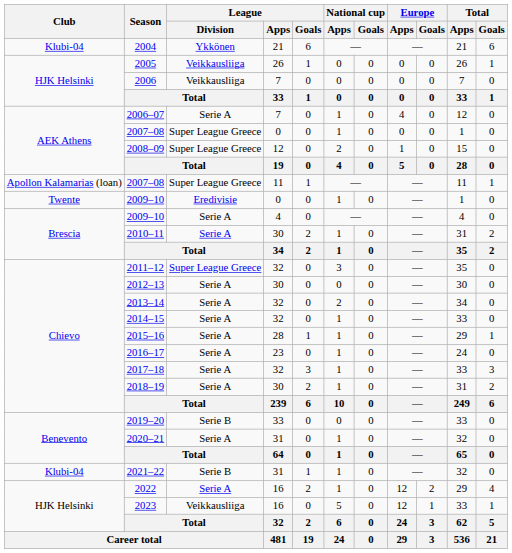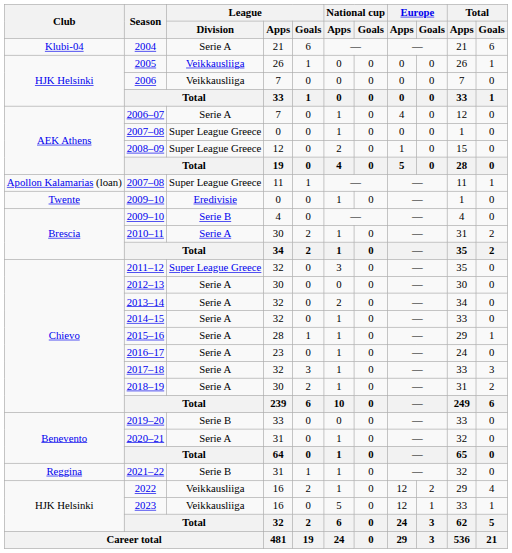 <table class="wikitable" style="text-align:center">
 <tr>
 <th rowspan="2">Club</th>
 <th rowspan="2">Season</th>
 <th colspan="3">League</th>
 <th colspan="2">National cup</th>
 <th colspan="2"><a href='#'>Europe</a></th>
 <th colspan="2">Total</th>
 </tr>
 <tr>
 <th>Division</th>
 <th>Apps</th>
 <th>Goals</th>
 <th>Apps</th>
 <th>Goals</th>
 <th>Apps</th>
 <th>Goals</th>
 <th>Apps</th>
 <th>Goals</th>
 </tr>
 <tr>
 <td><a href='#'>Klubi-04</a></td>
 <td><a href='#'>2004</a></td>
-<td><a href='#'>Ykkönen</a></td>
+<td>Serie A</td>
 <td>21</td>
 <td>6</td>
 <td colspan="2">—</td>
 <td colspan="2">—</td>
 <td>21</td>
 <td>6</td>
 </tr>
 <tr>
 <td rowspan="3"><a href='#'>HJK Helsinki</a></td>
 <td><a href='#'>2005</a></td>
 <td><a href='#'>Veikkausliiga</a></td>
 <td>26</td>
 <td>1</td>
 <td>0</td>
 <td>0</td>
 <td>0</td>
 <td>0</td>
 <td>26</td>
 <td>1</td>
 </tr>
 <tr>
 <td><a href='#'>2006</a></td>
 <td>Veikkausliiga</td>
 <td>7</td>
 <td>0</td>
 <td>0</td>
 <td>0</td>
 <td>0</td>
 <td>0</td>
 <td>7</td>
 <td>0</td>
 </tr>
 <tr>
 <th colspan="2">Total</th>
 <th>33</th>
 <th>1</th>
 <th>0</th>
 <th>0</th>
 <th>0</th>
 <th>0</th>
 <th>33</th>
 <th>1</th>
 </tr>
 <tr>
 <td rowspan="4"><a href='#'>AEK Athens</a></td>
 <td><a href='#'>2006–07</a></td>
 <td>Serie A</td>
 <td>7</td>
 <td>0</td>
 <td>1</td>
 <td>0</td>
 <td>4</td>
 <td>0</td>
 <td>12</td>
 <td>0</td>
 </tr>
 <tr>
 <td><a href='#'>2007–08</a></td>
 <td>Super League Greece</td>
 <td>0</td>
 <td>0</td>
 <td>1</td>
 <td>0</td>
 <td>0</td>
 <td>0</td>
 <td>1</td>
 <td>0</td>
 </tr>
 <tr>
 <td><a href='#'>2008–09</a></td>
 <td>Super League Greece</td>
 <td>12</td>
 <td>0</td>
 <td>2</td>
 <td>0</td>
 <td>1</td>
 <td>0</td>
 <td>15</td>
 <td>0</td>
 </tr>
 <tr>
 <th colspan="2">Total</th>
 <th>19</th>
 <th>0</th>
 <th>4</th>
 <th>0</th>
 <th>5</th>
 <th>0</th>
 <th>28</th>
 <th>0</th>
 </tr>
 <tr>
 <td><a href='#'>Apollon Kalamarias</a> (loan)</td>
 <td><a href='#'>2007–08</a></td>
 <td>Super League Greece</td>
 <td>11</td>
 <td>1</td>
 <td colspan="2">—</td>
 <td colspan="2">—</td>
 <td>11</td>
 <td>1</td>
 </tr>
 <tr>
 <td><a href='#'>Twente</a></td>
 <td><a href='#'>2009–10</a></td>
 <td><a href='#'>Eredivisie</a></td>
 <td>0</td>
 <td>0</td>
 <td>1</td>
 <td>0</td>
 <td colspan=2>—</td>
 <td>1</td>
 <td>0</td>
 </tr>
 <tr>
 <td rowspan="3"><a href='#'>Brescia</a></td>
 <td><a href='#'>2009–10</a></td>
-<td>Serie A</td>
+<td><a href='#'>Serie B</a></td>
 <td>4</td>
 <td>0</td>
 <td colspan="2">—</td>
 <td colspan="2">—</td>
 <td>4</td>
 <td>0</td>
 </tr>
 <tr>
 <td><a href='#'>2010–11</a></td>
 <td><a href='#'>Serie A</a></td>
 <td>30</td>
 <td>2</td>
 <td>1</td>
 <td>0</td>
 <td colspan="2">—</td>
 <td>31</td>
 <td>2</td>
 </tr>
 <tr>
 <th colspan="2">Total</th>
 <th>34</th>
 <th>2</th>
 <th>1</th>
 <th>0</th>
 <th colspan="2">—</th>
 <th>35</th>
 <th>2</th>
 </tr>
 <tr>
 <td rowspan="9"><a href='#'>Chievo</a></td>
 <td><a href='#'>2011–12</a></td>
 <td><a href='#'>Super League Greece</a></td>
 <td>32</td>
 <td>0</td>
 <td>3</td>
 <td>0</td>
 <td colspan="2">—</td>
 <td>35</td>
 <td>0</td>
 </tr>
 <tr>
 <td><a href='#'>2012–13</a></td>
 <td>Serie A</td>
 <td>30</td>
 <td>0</td>
 <td>0</td>
 <td>0</td>
 <td colspan="2">—</td>
 <td>30</td>
 <td>0</td>
 </tr>
 <tr>
 <td><a href='#'>2013–14</a></td>
 <td>Serie A</td>
 <td>32</td>
 <td>0</td>
 <td>2</td>
 <td>0</td>
 <td colspan="2">—</td>
 <td>34</td>
 <td>0</td>
 </tr>
 <tr>
 <td><a href='#'>2014–15</a></td>
 <td>Serie A</td>
 <td>32</td>
 <td>0</td>
 <td>1</td>
 <td>0</td>
 <td colspan="2">—</td>
 <td>33</td>
 <td>0</td>
 </tr>
 <tr>
 <td><a href='#'>2015–16</a></td>
 <td>Serie A</td>
 <td>28</td>
 <td>1</td>
 <td>1</td>
 <td>0</td>
 <td colspan="2">—</td>
 <td>29</td>
 <td>1</td>
 </tr>
 <tr>
 <td><a href='#'>2016–17</a></td>
 <td>Serie A</td>
 <td>23</td>
 <td>0</td>
 <td>1</td>
 <td>0</td>
 <td colspan="2">—</td>
 <td>24</td>
 <td>0</td>
 </tr>
 <tr>
 <td><a href='#'>2017–18</a></td>
 <td>Serie A</td>
 <td>32</td>
 <td>3</td>
 <td>1</td>
 <td>0</td>
 <td colspan="2">—</td>
 <td>33</td>
 <td>3</td>
 </tr>
 <tr>
 <td><a href='#'>2018–19</a></td>
 <td>Serie A</td>
 <td>30</td>
 <td>2</td>
 <td>1</td>
 <td>0</td>
 <td colspan="2">—</td>
 <td>31</td>
 <td>2</td>
 </tr>
 <tr>
 <th colspan="2">Total</th>
 <th>239</th>
 <th>6</th>
 <th>10</th>
 <th>0</th>
 <th colspan="2">—</th>
 <th>249</th>
 <th>6</th>
 </tr>
 <tr>
 <td rowspan="3"><a href='#'>Benevento</a></td>
 <td><a href='#'>2019–20</a></td>
 <td>Serie B</td>
 <td>33</td>
 <td>0</td>
 <td>0</td>
 <td>0</td>
 <td colspan="2">—</td>
 <td>33</td>
 <td>0</td>
 </tr>
 <tr>
 <td><a href='#'>2020–21</a></td>
 <td>Serie A</td>
 <td>31</td>
 <td>0</td>
 <td>1</td>
 <td>0</td>
 <td colspan="2">—</td>
 <td>32</td>
 <td>0</td>
 </tr>
 <tr>
 <th colspan="2">Total</th>
 <th>64</th>
 <th>0</th>
 <th>1</th>
 <th>0</th>
 <th colspan="2">—</th>
 <th>65</th>
 <th>0</th>
 </tr>
 <tr>
-<td><a href='#'>Klubi-04</a></td>
+<td><a href='#'>Reggina</a></td>
 <td><a href='#'>2021–22</a></td>
 <td>Serie B</td>
 <td>31</td>
 <td>1</td>
 <td>1</td>
 <td>0</td>
 <td colspan="2">—</td>
 <td>32</td>
 <td>0</td>
 </tr>
 <tr>
 <td rowspan="3">HJK Helsinki</td>
 <td><a href='#'>2022</a></td>
-<td><a href='#'>Serie A</a></td>
+<td>Veikkausliiga</td>
 <td>16</td>
 <td>2</td>
 <td>1</td>
 <td>0</td>
 <td>12</td>
 <td>2</td>
 <td>29</td>
 <td>4</td>
 </tr>
 <tr>
 <td><a href='#'>2023</a></td>
 <td>Veikkausliiga</td>
 <td>16</td>
 <td>0</td>
 <td>5</td>
 <td>0</td>
 <td>12</td>
 <td>1</td>
 <td>33</td>
 <td>1</td>
 </tr>
 <tr>
 <th colspan="2">Total</th>
 <th>32</th>
 <th>2</th>
 <th>6</th>
 <th>0</th>
 <th>24</th>
 <th>3</th>
 <th>62</th>
 <th>5</th>
 </tr>
 <tr>
 <th colspan="3">Career total</th>
 <th>481</th>
 <th>19</th>
 <th>24</th>
 <th>0</th>
 <th>29</th>
 <th>3</th>
 <th>536</th>
 <th>21</th>
 </tr>
 </table>
